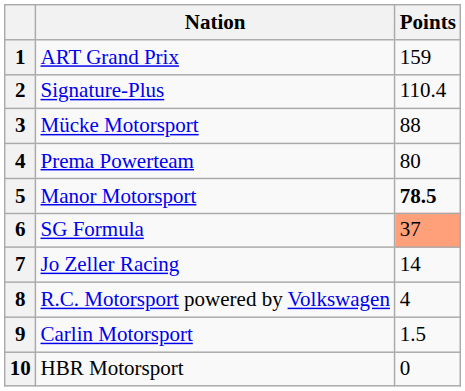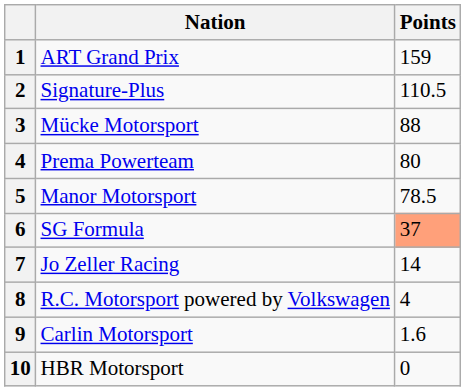 <table class="wikitable" style="font-size:90%;">
 <tr>
 <th></th>
 <th>Nation</th>
 <th>Points</th>
 </tr>
 <tr>
 <th>1</th>
 <td> <a href='#'>ART Grand Prix</a></td>
 <td>159</td>
 </tr>
 <tr>
 <th>2</th>
 <td> <a href='#'>Signature-Plus</a></td>
-<td>110.4</td>
+<td>110.5</td>
 </tr>
 <tr>
 <th>3</th>
 <td> <a href='#'>Mücke Motorsport</a></td>
 <td>88</td>
 </tr>
 <tr>
 <th>4</th>
 <td> <a href='#'>Prema Powerteam</a></td>
 <td>80</td>
 </tr>
 <tr>
 <th>5</th>
 <td> <a href='#'>Manor Motorsport</a></td>
-<td><strong>78.5</strong></td>
+<td>78.5</td>
 </tr>
 <tr>
 <th>6</th>
 <td> <a href='#'>SG Formula</a></td>
 <td style="background: lightsalmon;">37</td>
 </tr>
 <tr>
 <th>7</th>
 <td> <a href='#'>Jo Zeller Racing</a></td>
 <td>14</td>
 </tr>
 <tr>
 <th>8</th>
 <td> <a href='#'>R.C. Motorsport</a> powered by <a href='#'>Volkswagen</a></td>
 <td>4</td>
 </tr>
 <tr>
 <th>9</th>
 <td> <a href='#'>Carlin Motorsport</a></td>
-<td>1.5</td>
+<td>1.6</td>
 </tr>
 <tr>
 <th>10</th>
 <td> HBR Motorsport</td>
 <td>0</td>
 </tr>
 </table>
